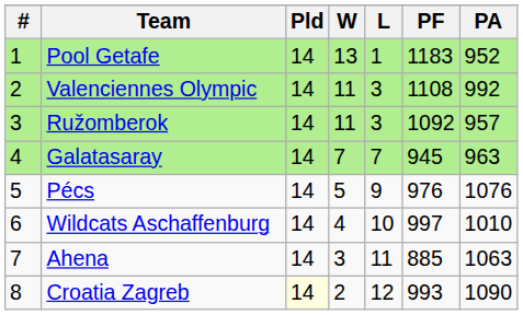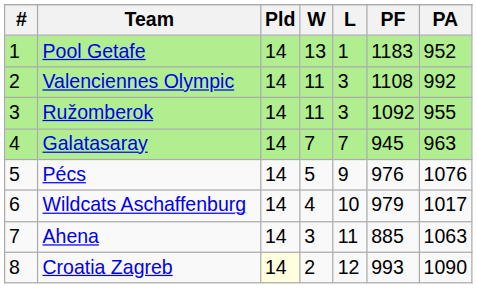 <table class=wikitable>
 <tr align=center>
 </tr>
 <tr>
 <th width=20>#</th>
 <th width=175>Team</th>
 <th width=20>Pld</th>
 <th width=20>W</th>
 <th width=20>L</th>
 <th width=30>PF</th>
 <th width=30>PA</th>
 </tr>
 <tr bgcolor=B0EE90>
 <td>1</td>
 <td align="left"> <a href='#'>Pool Getafe</a></td>
 <td>14</td>
 <td>13</td>
 <td>1</td>
 <td>1183</td>
 <td>952</td>
 </tr>
 <tr bgcolor=B0EE90>
 <td>2</td>
 <td align="left"> <a href='#'>Valenciennes Olympic</a></td>
 <td>14</td>
 <td>11</td>
 <td>3</td>
 <td>1108</td>
 <td>992</td>
 </tr>
 <tr bgcolor=B0EE90>
 <td>3</td>
 <td align="left"> <a href='#'>Ružomberok</a></td>
 <td>14</td>
 <td>11</td>
 <td>3</td>
 <td>1092</td>
-<td>957</td>
+<td>955</td>
 </tr>
 <tr bgcolor=B0EE90>
 <td>4</td>
 <td align="left"> <a href='#'>Galatasaray</a></td>
 <td>14</td>
 <td>7</td>
 <td>7</td>
 <td>945</td>
 <td>963</td>
 </tr>
 <tr>
 <td>5</td>
 <td align="left"> <a href='#'>Pécs</a></td>
 <td>14</td>
 <td>5</td>
 <td>9</td>
 <td>976</td>
 <td>1076</td>
 </tr>
 <tr>
 <td>6</td>
 <td align="left"> <a href='#'>Wildcats Aschaffenburg</a></td>
 <td>14</td>
 <td>4</td>
 <td>10</td>
-<td>997</td>
-<td>1010</td>
+<td>979</td>
+<td>1017</td>
 </tr>
 <tr>
 <td>7</td>
 <td align="left"> <a href='#'>Ahena</a></td>
 <td>14</td>
 <td>3</td>
 <td>11</td>
 <td>885</td>
 <td>1063</td>
 </tr>
 <tr>
 <td>8</td>
 <td align="left"> <a href='#'>Croatia Zagreb</a></td>
 <td style="background: lightyellow;">14</td>
 <td>2</td>
 <td>12</td>
 <td>993</td>
 <td>1090</td>
 </tr>
 </table>
